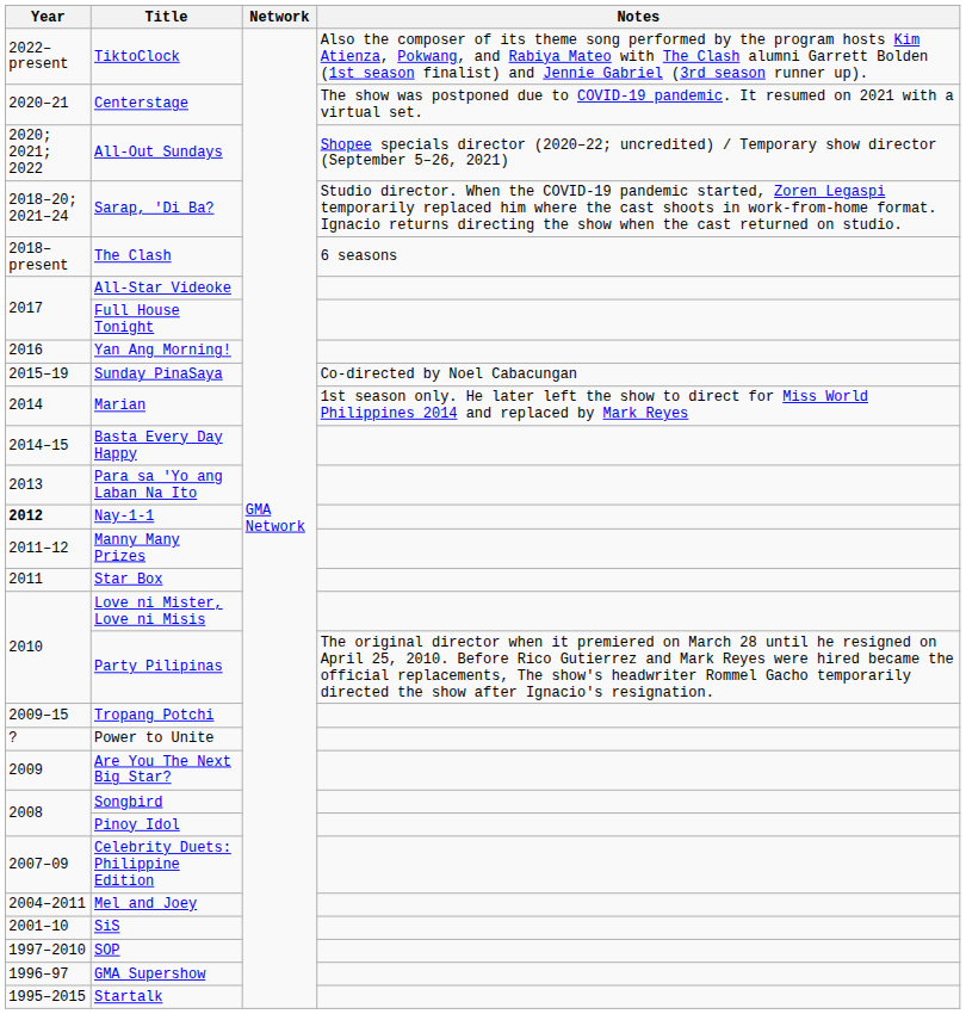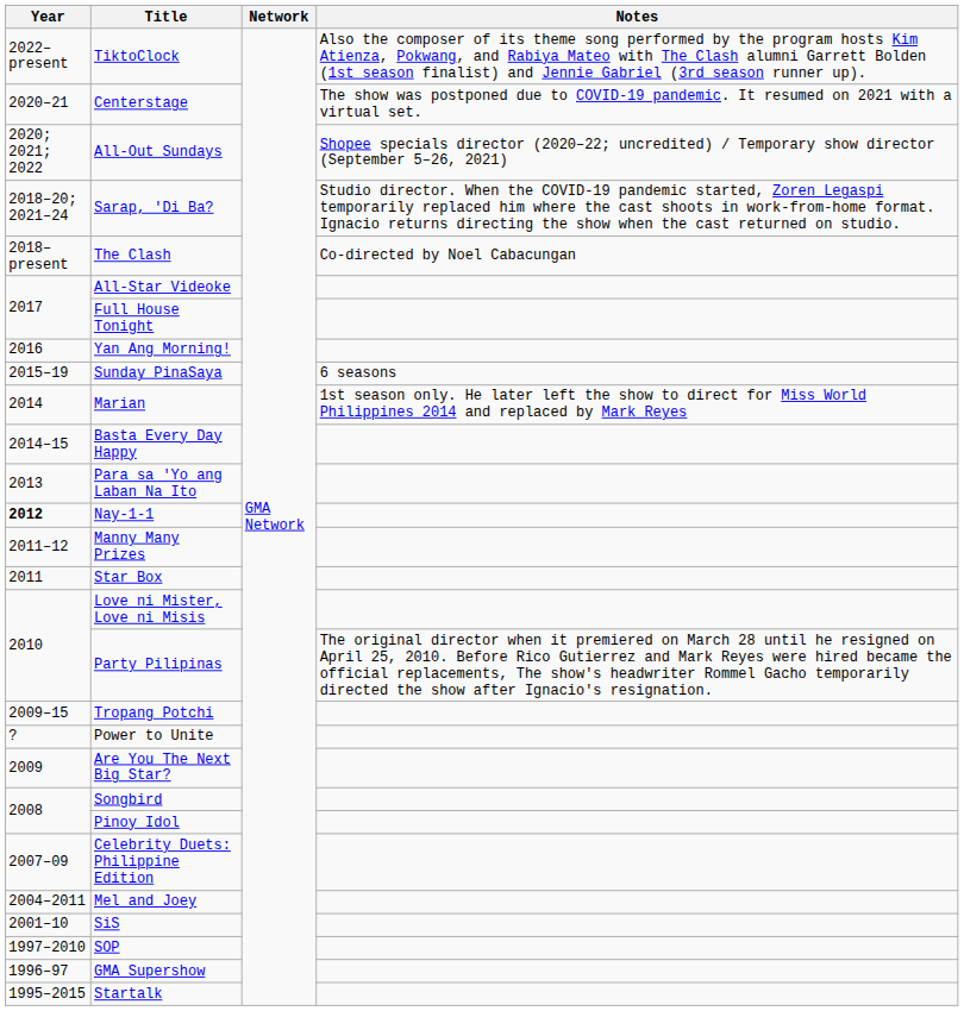 <table class="wikitable">
 <tr>
 <th>Year</th>
 <th>Title</th>
 <th>Network</th>
 <th>Notes</th>
 </tr>
 <tr>
 <td>2022–present</td>
 <td><a href='#'>TiktoClock</a></td>
 <td rowspan="28"><a href='#'>GMA Network</a></td>
 <td>Also the composer of its theme song performed by the program hosts <a href='#'>Kim Atienza</a>, <a href='#'>Pokwang</a>, and <a href='#'>Rabiya Mateo</a> with <a href='#'>The Clash</a> alumni Garrett Bolden (<a href='#'>1st season</a> finalist) and <a href='#'>Jennie Gabriel</a> (<a href='#'>3rd season</a> runner up).</td>
 </tr>
 <tr>
 <td>2020–21</td>
 <td><a href='#'>Centerstage</a></td>
 <td>The show was postponed due to <a href='#'>COVID-19 pandemic</a>. It resumed on 2021 with a virtual set.</td>
 </tr>
 <tr>
 <td>2020; 2021; 2022</td>
 <td><a href='#'>All-Out Sundays</a></td>
 <td><a href='#'>Shopee</a> specials director (2020–22; uncredited) / Temporary show director (September 5–26, 2021)</td>
 </tr>
 <tr>
 <td>2018–20; 2021–24</td>
 <td><a href='#'>Sarap, 'Di Ba?</a></td>
 <td>Studio director. When the COVID-19 pandemic started, <a href='#'>Zoren Legaspi</a> temporarily replaced him where the cast shoots in work-from-home format. Ignacio returns directing the show when the cast returned on studio.</td>
 </tr>
 <tr>
 <td>2018–present</td>
 <td><a href='#'>The Clash</a></td>
-<td>6 seasons</td>
+<td>Co-directed by Noel Cabacungan</td>
 </tr>
 <tr>
 <td rowspan="2">2017</td>
 <td><a href='#'>All-Star Videoke</a></td>
 <td></td>
 </tr>
 <tr>
 <td><a href='#'>Full House Tonight</a></td>
 <td></td>
 </tr>
 <tr>
 <td>2016</td>
 <td><a href='#'>Yan Ang Morning!</a></td>
 <td></td>
 </tr>
 <tr>
 <td>2015–19</td>
 <td><a href='#'>Sunday PinaSaya</a></td>
-<td>Co-directed by Noel Cabacungan</td>
+<td>6 seasons</td>
 </tr>
 <tr>
 <td>2014</td>
 <td><a href='#'>Marian</a></td>
 <td>1st season only. He later left the show to direct for <a href='#'>Miss World Philippines 2014</a> and replaced by <a href='#'>Mark Reyes</a></td>
 </tr>
 <tr>
 <td>2014–15</td>
 <td><a href='#'>Basta Every Day Happy</a></td>
 <td></td>
 </tr>
 <tr>
 <td>2013</td>
 <td><a href='#'>Para sa 'Yo ang Laban Na Ito</a></td>
 <td></td>
 </tr>
 <tr>
 <td><strong>2012</strong></td>
 <td><a href='#'>Nay-1-1</a></td>
 <td></td>
 </tr>
 <tr>
 <td>2011–12</td>
 <td><a href='#'>Manny Many Prizes</a></td>
 <td></td>
 </tr>
 <tr>
 <td>2011</td>
 <td><a href='#'>Star Box</a></td>
 <td></td>
 </tr>
 <tr>
 <td rowspan="2">2010</td>
 <td><a href='#'>Love ni Mister, Love ni Misis</a></td>
 <td></td>
 </tr>
 <tr>
 <td><a href='#'>Party Pilipinas</a></td>
 <td>The original director when it premiered on March 28 until he resigned on April 25, 2010. Before Rico Gutierrez and Mark Reyes were hired became the official replacements, The show's headwriter Rommel Gacho temporarily directed the show after Ignacio's resignation.</td>
 </tr>
 <tr>
 <td>2009–15</td>
 <td><a href='#'>Tropang Potchi</a></td>
 <td></td>
 </tr>
 <tr>
 <td>?</td>
 <td>Power to Unite</td>
 <td></td>
 </tr>
 <tr>
 <td>2009</td>
 <td><a href='#'>Are You The Next Big Star?</a></td>
 <td></td>
 </tr>
 <tr>
 <td rowspan="2">2008</td>
 <td><a href='#'>Songbird</a></td>
 <td></td>
 </tr>
 <tr>
 <td><a href='#'>Pinoy Idol</a></td>
 <td></td>
 </tr>
 <tr>
 <td>2007–09</td>
 <td><a href='#'>Celebrity Duets: Philippine Edition</a></td>
 <td></td>
 </tr>
 <tr>
 <td>2004–2011</td>
 <td><a href='#'>Mel and Joey</a></td>
 <td></td>
 </tr>
 <tr>
 <td>2001–10</td>
 <td><a href='#'>SiS</a></td>
 <td></td>
 </tr>
 <tr>
 <td>1997–2010</td>
 <td><a href='#'>SOP</a></td>
 <td></td>
 </tr>
 <tr>
 <td>1996–97</td>
 <td><a href='#'>GMA Supershow</a></td>
 <td></td>
 </tr>
 <tr>
 <td>1995–2015</td>
 <td><a href='#'>Startalk</a></td>
 <td></td>
 </tr>
 </table>
